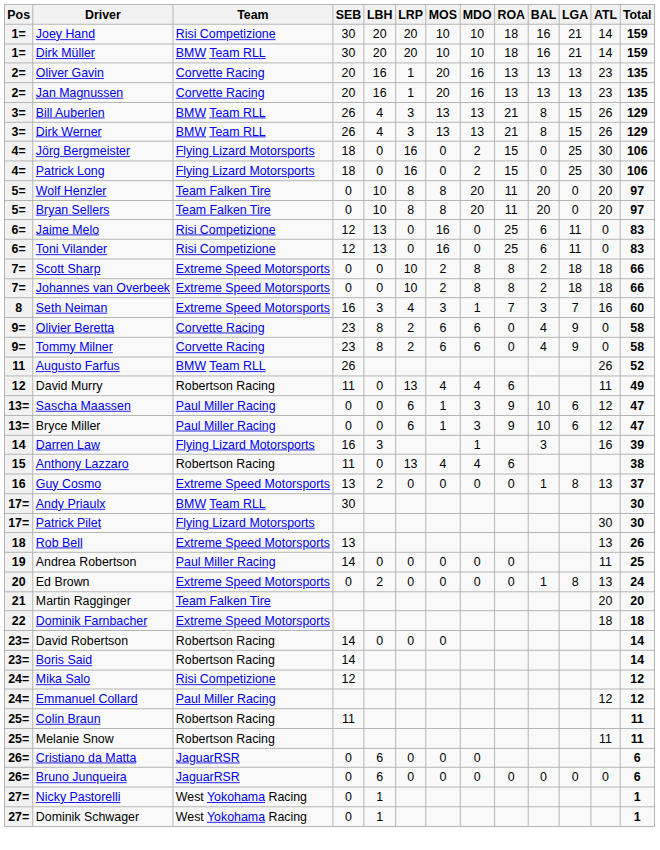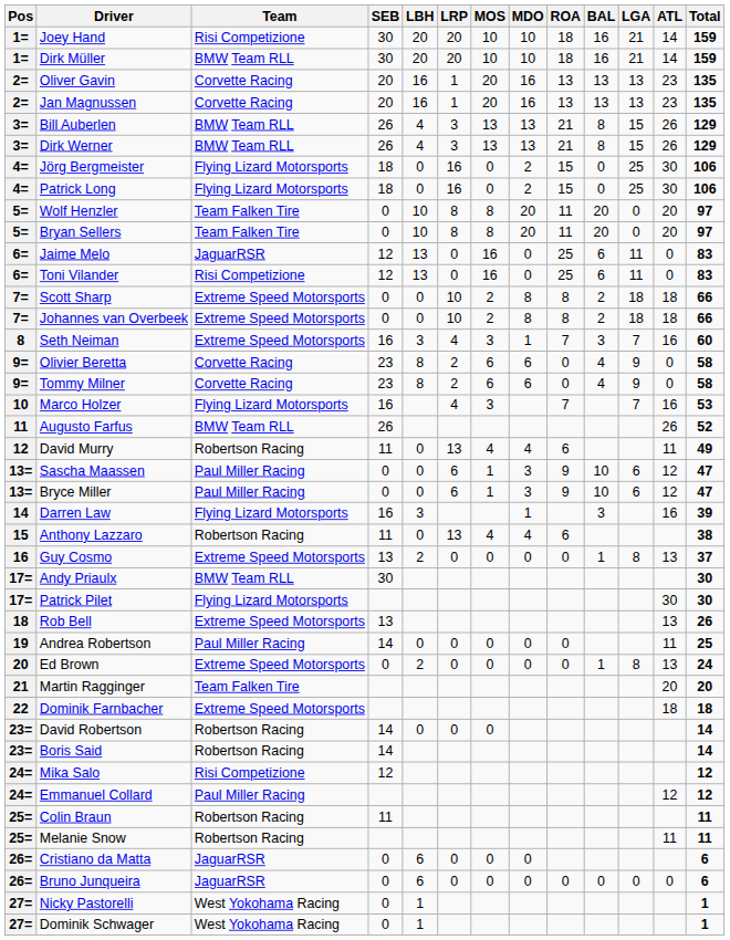 <table class="wikitable" style="font-size: 90%; text-align:center;">
 <tr>
 <th>Pos</th>
 <th>Driver</th>
 <th>Team</th>
 <th>SEB</th>
 <th>LBH</th>
 <th>LRP</th>
 <th>MOS</th>
 <th>MDO</th>
 <th>ROA</th>
 <th>BAL</th>
 <th>LGA</th>
 <th>ATL</th>
 <th>Total</th>
 </tr>
 <tr>
 <th>1=</th>
 <td align=left> <a href='#'>Joey Hand</a></td>
 <td align=left> <a href='#'>Risi Competizione</a></td>
 <td>30</td>
 <td>20</td>
 <td>20</td>
 <td>10</td>
 <td>10</td>
 <td>18</td>
 <td>16</td>
 <td>21</td>
 <td>14</td>
 <td><strong>159</strong></td>
 </tr>
 <tr>
 <th>1=</th>
 <td align=left> <a href='#'>Dirk Müller</a></td>
 <td align=left> <a href='#'>BMW</a> <a href='#'>Team RLL</a></td>
 <td>30</td>
 <td>20</td>
 <td>20</td>
 <td>10</td>
 <td>10</td>
 <td>18</td>
 <td>16</td>
 <td>21</td>
 <td>14</td>
 <td><strong>159</strong></td>
 </tr>
 <tr>
 <th>2=</th>
 <td align=left> <a href='#'>Oliver Gavin</a></td>
 <td align=left> <a href='#'>Corvette Racing</a></td>
 <td>20</td>
 <td>16</td>
 <td>1</td>
 <td>20</td>
 <td>16</td>
 <td>13</td>
 <td>13</td>
 <td>13</td>
 <td>23</td>
 <td><strong>135</strong></td>
 </tr>
 <tr>
 <th>2=</th>
 <td align=left> <a href='#'>Jan Magnussen</a></td>
 <td align=left> <a href='#'>Corvette Racing</a></td>
 <td>20</td>
 <td>16</td>
 <td>1</td>
 <td>20</td>
 <td>16</td>
 <td>13</td>
 <td>13</td>
 <td>13</td>
 <td>23</td>
 <td><strong>135</strong></td>
 </tr>
 <tr>
 <th>3=</th>
 <td align=left> <a href='#'>Bill Auberlen</a></td>
 <td align=left> <a href='#'>BMW</a> <a href='#'>Team RLL</a></td>
 <td>26</td>
 <td>4</td>
 <td>3</td>
 <td>13</td>
 <td>13</td>
 <td>21</td>
 <td>8</td>
 <td>15</td>
 <td>26</td>
 <td><strong>129</strong></td>
 </tr>
 <tr>
 <th>3=</th>
 <td align=left> <a href='#'>Dirk Werner</a></td>
 <td align=left> <a href='#'>BMW</a> <a href='#'>Team RLL</a></td>
 <td>26</td>
 <td>4</td>
 <td>3</td>
 <td>13</td>
 <td>13</td>
 <td>21</td>
 <td>8</td>
 <td>15</td>
 <td>26</td>
 <td><strong>129</strong></td>
 </tr>
 <tr>
 <th>4=</th>
 <td align=left> <a href='#'>Jörg Bergmeister</a></td>
 <td align=left> <a href='#'>Flying Lizard Motorsports</a></td>
 <td>18</td>
 <td>0</td>
 <td>16</td>
 <td>0</td>
 <td>2</td>
 <td>15</td>
 <td>0</td>
 <td>25</td>
 <td>30</td>
 <td><strong>106</strong></td>
 </tr>
 <tr>
 <th>4=</th>
 <td align=left> <a href='#'>Patrick Long</a></td>
 <td align=left> <a href='#'>Flying Lizard Motorsports</a></td>
 <td>18</td>
 <td>0</td>
 <td>16</td>
 <td>0</td>
 <td>2</td>
 <td>15</td>
 <td>0</td>
 <td>25</td>
 <td>30</td>
 <td><strong>106</strong></td>
 </tr>
 <tr>
 <th>5=</th>
 <td align=left> <a href='#'>Wolf Henzler</a></td>
 <td align=left> <a href='#'>Team Falken Tire</a></td>
 <td>0</td>
 <td>10</td>
 <td>8</td>
 <td>8</td>
 <td>20</td>
 <td>11</td>
 <td>20</td>
 <td>0</td>
 <td>20</td>
 <td><strong>97</strong></td>
 </tr>
 <tr>
 <th>5=</th>
 <td align=left> <a href='#'>Bryan Sellers</a></td>
 <td align=left> <a href='#'>Team Falken Tire</a></td>
 <td>0</td>
 <td>10</td>
 <td>8</td>
 <td>8</td>
 <td>20</td>
 <td>11</td>
 <td>20</td>
 <td>0</td>
 <td>20</td>
 <td><strong>97</strong></td>
 </tr>
 <tr>
 <th>6=</th>
 <td align=left> <a href='#'>Jaime Melo</a></td>
-<td align=left> <a href='#'>Risi Competizione</a></td>
+<td align=left> <a href='#'>JaguarRSR</a></td>
 <td>12</td>
 <td>13</td>
 <td>0</td>
 <td>16</td>
 <td>0</td>
 <td>25</td>
 <td>6</td>
 <td>11</td>
 <td>0</td>
 <td><strong>83</strong></td>
 </tr>
 <tr>
 <th>6=</th>
 <td align=left> <a href='#'>Toni Vilander</a></td>
 <td align=left> <a href='#'>Risi Competizione</a></td>
 <td>12</td>
 <td>13</td>
 <td>0</td>
 <td>16</td>
 <td>0</td>
 <td>25</td>
 <td>6</td>
 <td>11</td>
 <td>0</td>
 <td><strong>83</strong></td>
 </tr>
 <tr>
 <th>7=</th>
 <td align=left> <a href='#'>Scott Sharp</a></td>
 <td align=left> <a href='#'>Extreme Speed Motorsports</a></td>
 <td>0</td>
 <td>0</td>
 <td>10</td>
 <td>2</td>
 <td>8</td>
 <td>8</td>
 <td>2</td>
 <td>18</td>
 <td>18</td>
 <td><strong>66</strong></td>
 </tr>
 <tr>
 <th>7=</th>
 <td align=left> <a href='#'>Johannes van Overbeek</a></td>
 <td align=left> <a href='#'>Extreme Speed Motorsports</a></td>
 <td>0</td>
 <td>0</td>
 <td>10</td>
 <td>2</td>
 <td>8</td>
 <td>8</td>
 <td>2</td>
 <td>18</td>
 <td>18</td>
 <td><strong>66</strong></td>
 </tr>
 <tr>
 <th>8</th>
 <td align=left> <a href='#'>Seth Neiman</a></td>
 <td align=left> <a href='#'>Extreme Speed Motorsports</a></td>
 <td>16</td>
 <td>3</td>
 <td>4</td>
 <td>3</td>
 <td>1</td>
 <td>7</td>
 <td>3</td>
 <td>7</td>
 <td>16</td>
 <td><strong>60</strong></td>
 </tr>
 <tr>
 <th>9=</th>
 <td align=left> <a href='#'>Olivier Beretta</a></td>
 <td align=left> <a href='#'>Corvette Racing</a></td>
 <td>23</td>
 <td>8</td>
 <td>2</td>
 <td>6</td>
 <td>6</td>
 <td>0</td>
 <td>4</td>
 <td>9</td>
 <td>0</td>
 <td><strong>58</strong></td>
 </tr>
 <tr>
 <th>9=</th>
 <td align=left> <a href='#'>Tommy Milner</a></td>
 <td align=left> <a href='#'>Corvette Racing</a></td>
 <td>23</td>
 <td>8</td>
 <td>2</td>
 <td>6</td>
 <td>6</td>
 <td>0</td>
 <td>4</td>
 <td>9</td>
 <td>0</td>
 <td><strong>58</strong></td>
+</tr>
+<tr>
+<th>10</th>
+<td align=left> <a href='#'>Marco Holzer</a></td>
+<td align=left> <a href='#'>Flying Lizard Motorsports</a></td>
+<td>16</td>
+<td></td>
+<td>4</td>
+<td>3</td>
+<td></td>
+<td>7</td>
+<td></td>
+<td>7</td>
+<td>16</td>
+<td><strong>53</strong></td>
 </tr>
 <tr>
 <th>11</th>
 <td align=left> <a href='#'>Augusto Farfus</a></td>
 <td align=left> <a href='#'>BMW</a> <a href='#'>Team RLL</a></td>
 <td>26</td>
 <td></td>
 <td></td>
 <td></td>
 <td></td>
 <td></td>
 <td></td>
 <td></td>
 <td>26</td>
 <td><strong>52</strong></td>
 </tr>
 <tr>
 <th>12</th>
 <td align=left> David Murry</td>
 <td align=left> Robertson Racing</td>
 <td>11</td>
 <td>0</td>
 <td>13</td>
 <td>4</td>
 <td>4</td>
 <td>6</td>
 <td></td>
 <td></td>
 <td>11</td>
 <td><strong>49</strong></td>
 </tr>
 <tr>
 <th>13=</th>
 <td align=left> <a href='#'>Sascha Maassen</a></td>
 <td align=left> <a href='#'>Paul Miller Racing</a></td>
 <td>0</td>
 <td>0</td>
 <td>6</td>
 <td>1</td>
 <td>3</td>
 <td>9</td>
 <td>10</td>
 <td>6</td>
 <td>12</td>
 <td><strong>47</strong></td>
 </tr>
 <tr>
 <th>13=</th>
 <td align=left> Bryce Miller</td>
 <td align=left> <a href='#'>Paul Miller Racing</a></td>
 <td>0</td>
 <td>0</td>
 <td>6</td>
 <td>1</td>
 <td>3</td>
 <td>9</td>
 <td>10</td>
 <td>6</td>
 <td>12</td>
 <td><strong>47</strong></td>
 </tr>
 <tr>
 <th>14</th>
 <td align=left> <a href='#'>Darren Law</a></td>
 <td align=left> <a href='#'>Flying Lizard Motorsports</a></td>
 <td>16</td>
 <td>3</td>
 <td></td>
 <td></td>
 <td>1</td>
 <td></td>
 <td>3</td>
 <td></td>
 <td>16</td>
 <td><strong>39</strong></td>
 </tr>
 <tr>
 <th>15</th>
 <td align=left> <a href='#'>Anthony Lazzaro</a></td>
 <td align=left> Robertson Racing</td>
 <td>11</td>
 <td>0</td>
 <td>13</td>
 <td>4</td>
 <td>4</td>
 <td>6</td>
 <td></td>
 <td></td>
 <td></td>
 <td><strong>38</strong></td>
 </tr>
 <tr>
 <th>16</th>
 <td align=left> <a href='#'>Guy Cosmo</a></td>
 <td align=left> <a href='#'>Extreme Speed Motorsports</a></td>
 <td>13</td>
 <td>2</td>
 <td>0</td>
 <td>0</td>
 <td>0</td>
 <td>0</td>
 <td>1</td>
 <td>8</td>
 <td>13</td>
 <td><strong>37</strong></td>
 </tr>
 <tr>
 <th>17=</th>
 <td align=left> <a href='#'>Andy Priaulx</a></td>
 <td align=left> <a href='#'>BMW</a> <a href='#'>Team RLL</a></td>
 <td>30</td>
 <td></td>
 <td></td>
 <td></td>
 <td></td>
 <td></td>
 <td></td>
 <td></td>
 <td></td>
 <td><strong>30</strong></td>
 </tr>
 <tr>
 <th>17=</th>
 <td align=left> <a href='#'>Patrick Pilet</a></td>
 <td align=left> <a href='#'>Flying Lizard Motorsports</a></td>
 <td></td>
 <td></td>
 <td></td>
 <td></td>
 <td></td>
 <td></td>
 <td></td>
 <td></td>
 <td>30</td>
 <td><strong>30</strong></td>
 </tr>
 <tr>
 <th>18</th>
 <td align=left> <a href='#'>Rob Bell</a></td>
 <td align=left> <a href='#'>Extreme Speed Motorsports</a></td>
 <td>13</td>
 <td></td>
 <td></td>
 <td></td>
 <td></td>
 <td></td>
 <td></td>
 <td></td>
 <td>13</td>
 <td><strong>26</strong></td>
 </tr>
 <tr>
 <th>19</th>
 <td align=left> Andrea Robertson</td>
 <td align=left> <a href='#'>Paul Miller Racing</a></td>
 <td>14</td>
 <td>0</td>
 <td>0</td>
 <td>0</td>
 <td>0</td>
 <td>0</td>
 <td></td>
 <td></td>
 <td>11</td>
 <td><strong>25</strong></td>
 </tr>
 <tr>
 <th>20</th>
 <td align=left> Ed Brown</td>
 <td align=left> <a href='#'>Extreme Speed Motorsports</a></td>
 <td>0</td>
 <td>2</td>
 <td>0</td>
 <td>0</td>
 <td>0</td>
 <td>0</td>
 <td>1</td>
 <td>8</td>
 <td>13</td>
 <td><strong>24</strong></td>
 </tr>
 <tr>
 <th>21</th>
 <td align=left> Martin Ragginger</td>
 <td align=left> <a href='#'>Team Falken Tire</a></td>
 <td></td>
 <td></td>
 <td></td>
 <td></td>
 <td></td>
 <td></td>
 <td></td>
 <td></td>
 <td>20</td>
 <td><strong>20</strong></td>
 </tr>
 <tr>
 <th>22</th>
 <td align=left> <a href='#'>Dominik Farnbacher</a></td>
 <td align=left> <a href='#'>Extreme Speed Motorsports</a></td>
 <td></td>
 <td></td>
 <td></td>
 <td></td>
 <td></td>
 <td></td>
 <td></td>
 <td></td>
 <td>18</td>
 <td><strong>18</strong></td>
 </tr>
 <tr>
 <th>23=</th>
 <td align=left> David Robertson</td>
 <td align=left> Robertson Racing</td>
 <td>14</td>
 <td>0</td>
 <td>0</td>
 <td>0</td>
 <td></td>
 <td></td>
 <td></td>
 <td></td>
 <td></td>
 <td><strong>14</strong></td>
 </tr>
 <tr>
 <th>23=</th>
 <td align=left> <a href='#'>Boris Said</a></td>
 <td align=left> Robertson Racing</td>
 <td>14</td>
 <td></td>
 <td></td>
 <td></td>
 <td></td>
 <td></td>
 <td></td>
 <td></td>
 <td></td>
 <td><strong>14</strong></td>
 </tr>
 <tr>
 <th>24=</th>
 <td align=left> <a href='#'>Mika Salo</a></td>
 <td align=left> <a href='#'>Risi Competizione</a></td>
 <td>12</td>
 <td></td>
 <td></td>
 <td></td>
 <td></td>
 <td></td>
 <td></td>
 <td></td>
 <td></td>
 <td><strong>12</strong></td>
 </tr>
 <tr>
 <th>24=</th>
 <td align=left> <a href='#'>Emmanuel Collard</a></td>
 <td align=left> <a href='#'>Paul Miller Racing</a></td>
 <td></td>
 <td></td>
 <td></td>
 <td></td>
 <td></td>
 <td></td>
 <td></td>
 <td></td>
 <td>12</td>
 <td><strong>12</strong></td>
 </tr>
 <tr>
 <th>25=</th>
 <td align=left> <a href='#'>Colin Braun</a></td>
 <td align=left> Robertson Racing</td>
 <td>11</td>
 <td></td>
 <td></td>
 <td></td>
 <td></td>
 <td></td>
 <td></td>
 <td></td>
 <td></td>
 <td><strong>11</strong></td>
 </tr>
 <tr>
 <th>25=</th>
 <td align=left> Melanie Snow</td>
 <td align=left> Robertson Racing</td>
 <td></td>
 <td></td>
 <td></td>
 <td></td>
 <td></td>
 <td></td>
 <td></td>
 <td></td>
 <td>11</td>
 <td><strong>11</strong></td>
 </tr>
 <tr>
 <th>26=</th>
 <td align=left> <a href='#'>Cristiano da Matta</a></td>
 <td align=left> <a href='#'>JaguarRSR</a></td>
 <td>0</td>
 <td>6</td>
 <td>0</td>
 <td>0</td>
 <td>0</td>
 <td></td>
 <td></td>
 <td></td>
 <td></td>
 <td><strong>6</strong></td>
 </tr>
 <tr>
 <th>26=</th>
 <td align=left> <a href='#'>Bruno Junqueira</a></td>
 <td align=left> <a href='#'>JaguarRSR</a></td>
 <td>0</td>
 <td>6</td>
 <td>0</td>
 <td>0</td>
 <td>0</td>
 <td>0</td>
 <td>0</td>
 <td>0</td>
 <td>0</td>
 <td><strong>6</strong></td>
 </tr>
 <tr>
 <th>27=</th>
 <td align=left> <a href='#'>Nicky Pastorelli</a></td>
 <td align=left> West <a href='#'>Yokohama</a> Racing</td>
 <td>0</td>
 <td>1</td>
 <td></td>
 <td></td>
 <td></td>
 <td></td>
 <td></td>
 <td></td>
 <td></td>
 <td><strong>1</strong></td>
 </tr>
 <tr>
 <th>27=</th>
 <td align=left> Dominik Schwager</td>
 <td align=left> West <a href='#'>Yokohama</a> Racing</td>
 <td>0</td>
 <td>1</td>
 <td></td>
 <td></td>
 <td></td>
 <td></td>
 <td></td>
 <td></td>
 <td></td>
 <td><strong>1</strong></td>
 </tr>
 </table>
